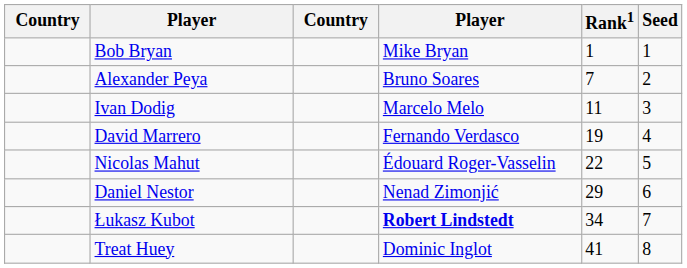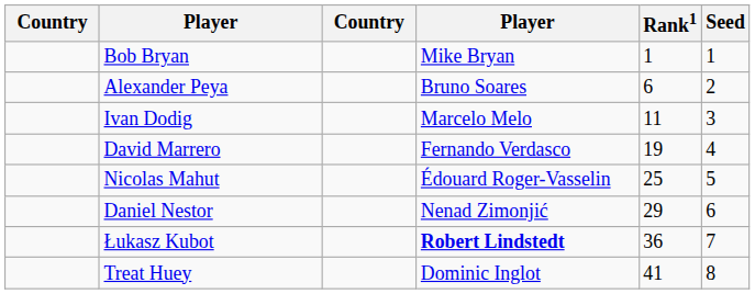 <table class="sortable wikitable">
 <tr>
 <th width="70">Country</th>
 <th width="175">Player</th>
 <th width="70">Country</th>
 <th width="175">Player</th>
 <th>Rank<sup>1</sup></th>
 <th>Seed</th>
 </tr>
 <tr>
 <td></td>
 <td><a href='#'>Bob Bryan</a></td>
 <td></td>
 <td><a href='#'>Mike Bryan</a></td>
 <td>1</td>
 <td>1</td>
 </tr>
 <tr>
 <td></td>
 <td><a href='#'>Alexander Peya</a></td>
 <td></td>
 <td><a href='#'>Bruno Soares</a></td>
-<td>7</td>
+<td>6</td>
 <td>2</td>
 </tr>
 <tr>
 <td></td>
 <td><a href='#'>Ivan Dodig</a></td>
 <td></td>
 <td><a href='#'>Marcelo Melo</a></td>
 <td>11</td>
 <td>3</td>
 </tr>
 <tr>
 <td></td>
 <td><a href='#'>David Marrero</a></td>
 <td></td>
 <td><a href='#'>Fernando Verdasco</a></td>
 <td>19</td>
 <td>4</td>
 </tr>
 <tr>
 <td></td>
 <td><a href='#'>Nicolas Mahut</a></td>
 <td></td>
 <td><a href='#'>Édouard Roger-Vasselin</a></td>
-<td>22</td>
+<td>25</td>
 <td>5</td>
 </tr>
 <tr>
 <td></td>
 <td><a href='#'>Daniel Nestor</a></td>
 <td></td>
 <td><a href='#'>Nenad Zimonjić</a></td>
 <td>29</td>
 <td>6</td>
 </tr>
 <tr>
 <td></td>
 <td><a href='#'>Łukasz Kubot</a></td>
 <td></td>
 <td><strong><a href='#'>Robert Lindstedt</a></strong></td>
-<td>34</td>
+<td>36</td>
 <td>7</td>
 </tr>
 <tr>
 <td></td>
 <td><a href='#'>Treat Huey</a></td>
 <td></td>
 <td><a href='#'>Dominic Inglot</a></td>
 <td>41</td>
 <td>8</td>
 </tr>
 </table>
